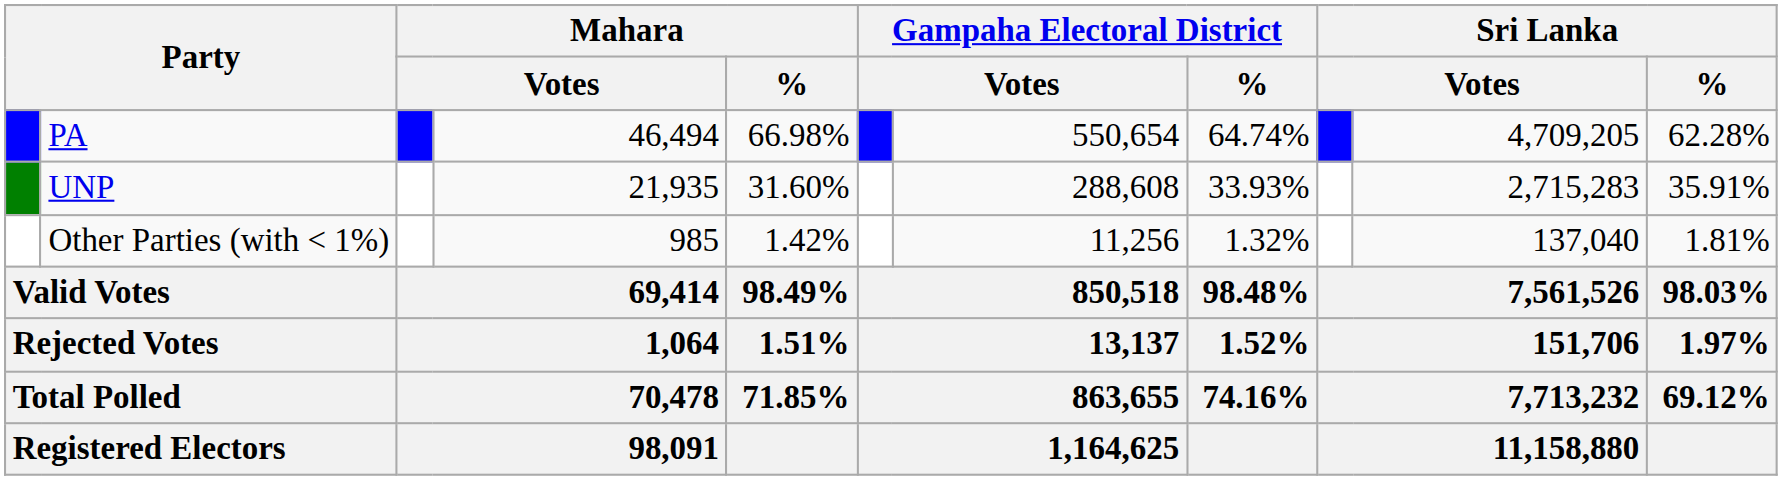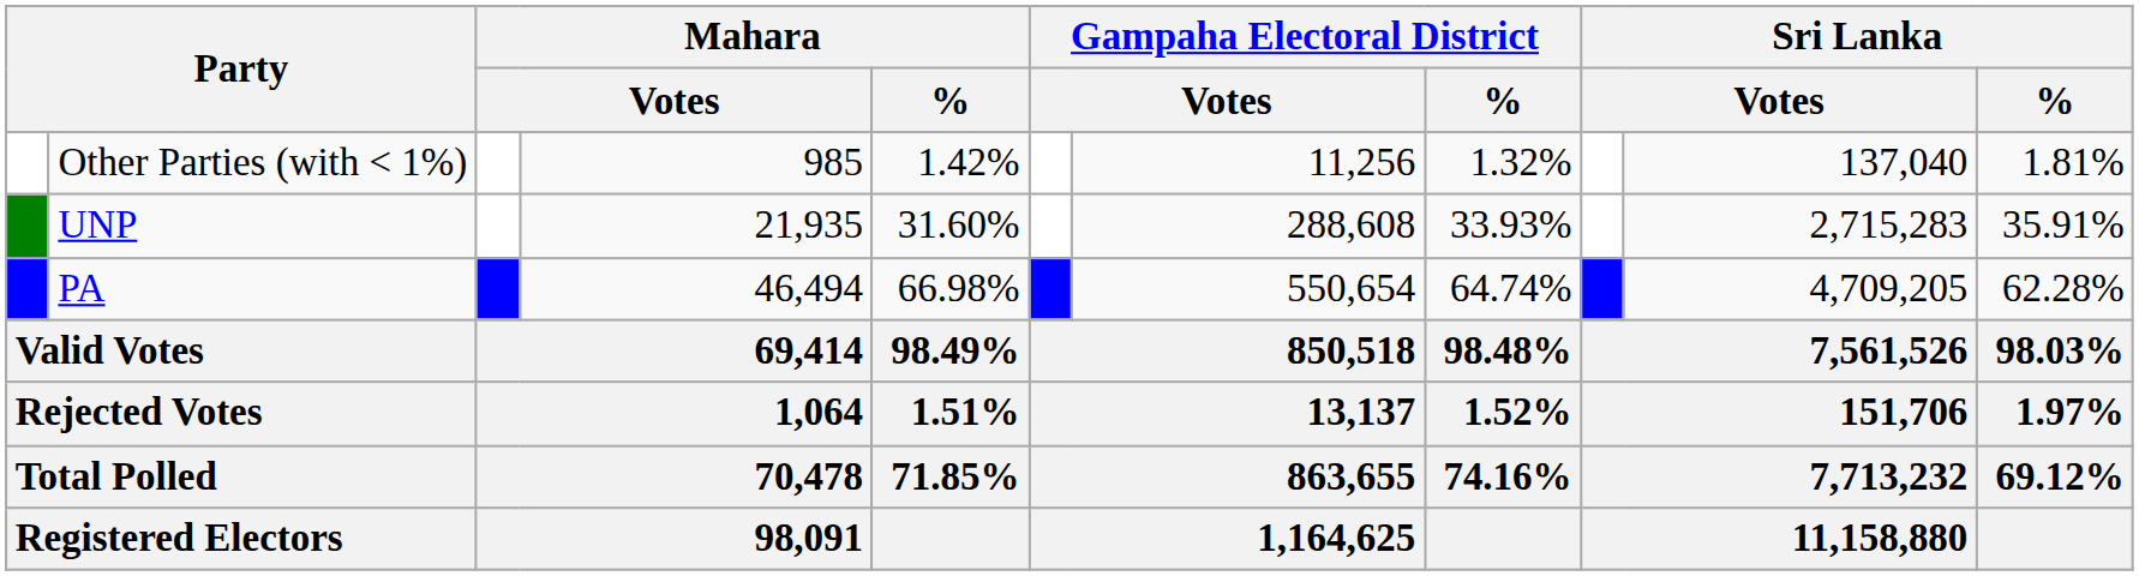 <table class="wikitable">
 <tr>
 <th colspan="2" width="144px"rowspan="2">Party</th>
 <th colspan="3" width="216px">Mahara</th>
 <th colspan="3" width="216px"><a href='#'>Gampaha Electoral District</a></th>
 <th colspan="3" width="216px">Sri Lanka</th>
 </tr>
 <tr>
 <th colspan="2" width="144px">Votes</th>
 <th>%</th>
 <th colspan="2" width="144px">Votes</th>
 <th>%</th>
 <th colspan="2" width="144px">Votes</th>
 <th>%</th>
 </tr>
 <tr>
-<td style="background-color:blue;" width="10px"></td>
-<td style="text-align:left;"><a href='#'>PA</a></td>
-<td style="background-color:blue;" width="10px"></td>
-<td style="text-align:right;">46,494</td>
-<td style="text-align:right;">66.98%</td>
-<td style="background-color:blue;" width="10px"></td>
-<td style="text-align:right;">550,654</td>
-<td style="text-align:right;">64.74%</td>
-<td style="background-color:blue;" width="10px"></td>
-<td style="text-align:right;">4,709,205</td>
-<td style="text-align:right;">62.28%</td>
+<td style="background-color:white;" width="10px"></td>
+<td style="text-align:left;">Other Parties (with < 1%)</td>
+<td style="background-color:white;" width="10px"></td>
+<td style="text-align:right;">985</td>
+<td style="text-align:right;">1.42%</td>
+<td style="background-color:white;" width="10px"></td>
+<td style="text-align:right;">11,256</td>
+<td style="text-align:right;">1.32%</td>
+<td style="background-color:white;" width="10px"></td>
+<td style="text-align:right;">137,040</td>
+<td style="text-align:right;">1.81%</td>
 </tr>
 <tr>
 <td style="background-color:green;" width="10px"></td>
 <td style="text-align:left;"><a href='#'>UNP</a></td>
 <td style="background-color:white;" width="10px"></td>
 <td style="text-align:right;">21,935</td>
 <td style="text-align:right;">31.60%</td>
 <td style="background-color:white;" width="10px"></td>
 <td style="text-align:right;">288,608</td>
 <td style="text-align:right;">33.93%</td>
 <td style="background-color:white;" width="10px"></td>
 <td style="text-align:right;">2,715,283</td>
 <td style="text-align:right;">35.91%</td>
 </tr>
 <tr>
-<td style="background-color:white;" width="10px"></td>
-<td style="text-align:left;">Other Parties (with < 1%)</td>
-<td style="background-color:white;" width="10px"></td>
-<td style="text-align:right;">985</td>
-<td style="text-align:right;">1.42%</td>
-<td style="background-color:white;" width="10px"></td>
-<td style="text-align:right;">11,256</td>
-<td style="text-align:right;">1.32%</td>
-<td style="background-color:white;" width="10px"></td>
-<td style="text-align:right;">137,040</td>
-<td style="text-align:right;">1.81%</td>
+<td style="background-color:blue;" width="10px"></td>
+<td style="text-align:left;"><a href='#'>PA</a></td>
+<td style="background-color:blue;" width="10px"></td>
+<td style="text-align:right;">46,494</td>
+<td style="text-align:right;">66.98%</td>
+<td style="background-color:blue;" width="10px"></td>
+<td style="text-align:right;">550,654</td>
+<td style="text-align:right;">64.74%</td>
+<td style="background-color:blue;" width="10px"></td>
+<td style="text-align:right;">4,709,205</td>
+<td style="text-align:right;">62.28%</td>
 </tr>
 <tr>
 <th colspan="2" width="144px"style="text-align:left;">Valid Votes</th>
 <th style="text-align:right;"colspan="2" width="144px">69,414</th>
 <th style="text-align:right;">98.49%</th>
 <th style="text-align:right;"colspan="2" width="144px">850,518</th>
 <th style="text-align:right;">98.48%</th>
 <th style="text-align:right;"colspan="2" width="144px">7,561,526</th>
 <th style="text-align:right;">98.03%</th>
 </tr>
 <tr>
 <th colspan="2" width="144px"style="text-align:left;">Rejected Votes</th>
 <th style="text-align:right;"colspan="2" width="144px">1,064</th>
 <th style="text-align:right;">1.51%</th>
 <th style="text-align:right;"colspan="2" width="144px">13,137</th>
 <th style="text-align:right;">1.52%</th>
 <th style="text-align:right;"colspan="2" width="144px">151,706</th>
 <th style="text-align:right;">1.97%</th>
 </tr>
 <tr>
 <th colspan="2" width="144px"style="text-align:left;">Total Polled</th>
 <th style="text-align:right;"colspan="2" width="144px">70,478</th>
 <th style="text-align:right;">71.85%</th>
 <th style="text-align:right;"colspan="2" width="144px">863,655</th>
 <th style="text-align:right;">74.16%</th>
 <th style="text-align:right;"colspan="2" width="144px">7,713,232</th>
 <th style="text-align:right;">69.12%</th>
 </tr>
 <tr>
 <th colspan="2" width="144px"style="text-align:left;">Registered Electors</th>
 <th style="text-align:right;"colspan="2" width="144px">98,091</th>
 <th></th>
 <th style="text-align:right;"colspan="2" width="144px">1,164,625</th>
 <th></th>
 <th style="text-align:right;"colspan="2" width="144px">11,158,880</th>
 <th></th>
 </tr>
 </table>
